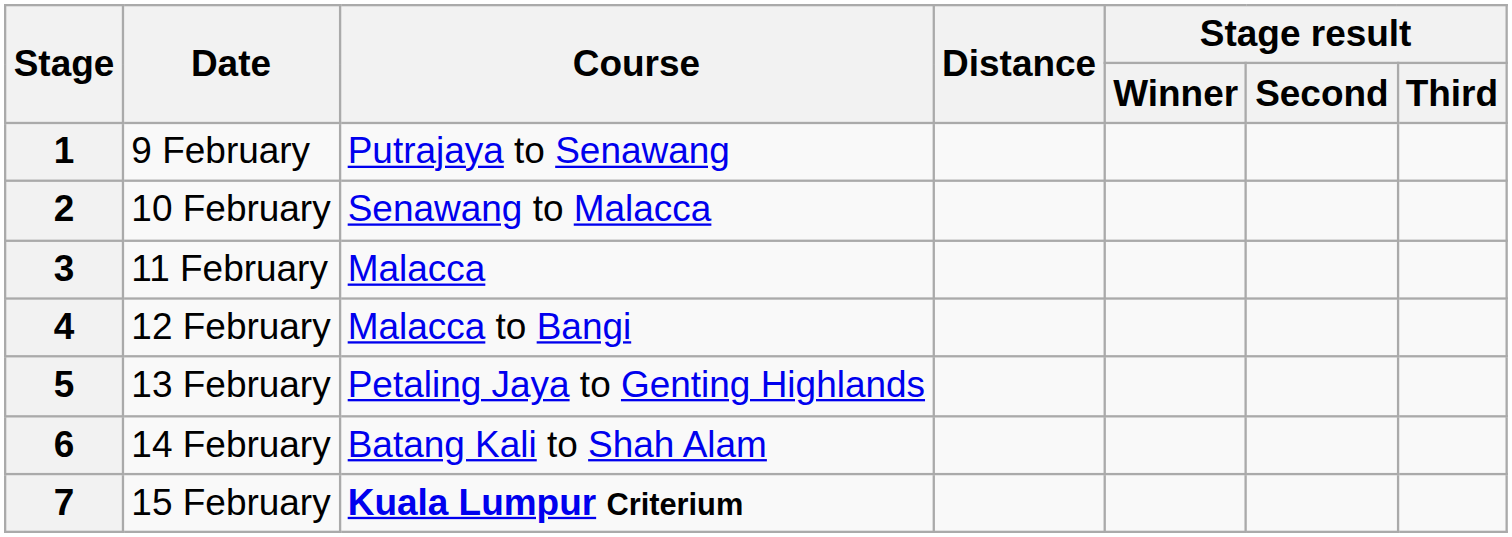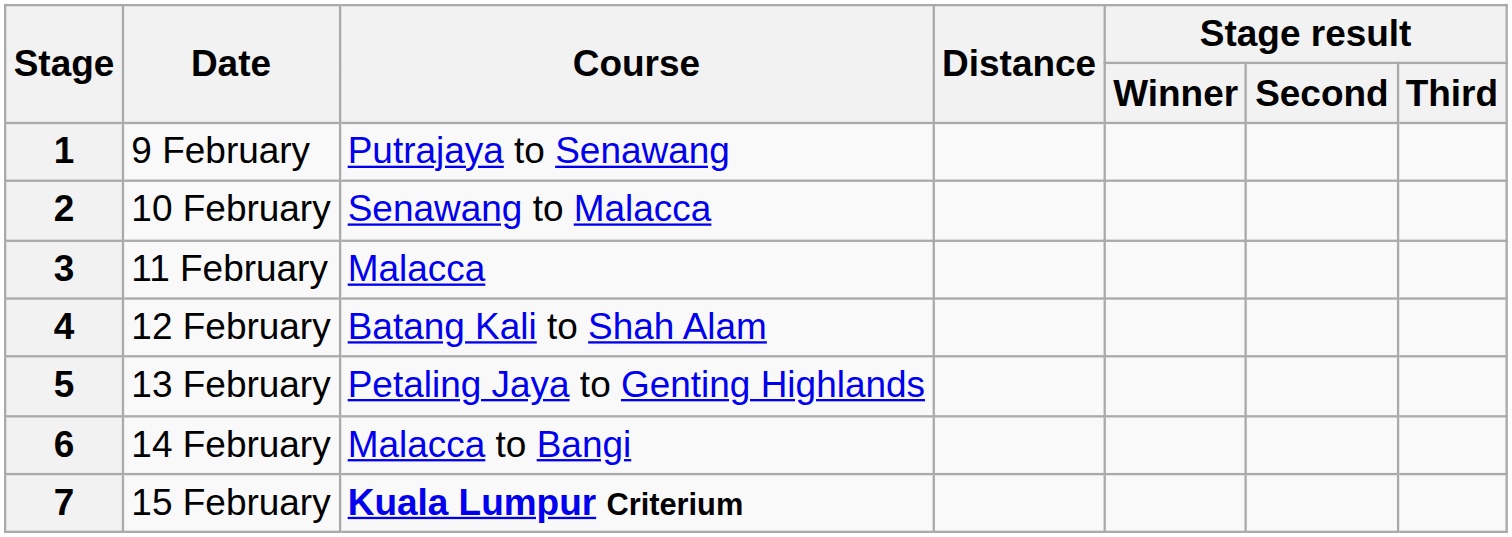 <table class=wikitable>
 <tr>
 <th rowspan=2>Stage</th>
 <th rowspan=2>Date</th>
 <th rowspan=2>Course</th>
 <th rowspan=2>Distance</th>
 <th colspan=3>Stage result</th>
 </tr>
 <tr>
 <th>Winner</th>
 <th>Second</th>
 <th>Third</th>
 </tr>
 <tr>
 <th>1</th>
 <td>9 February</td>
 <td><a href='#'>Putrajaya</a> to <a href='#'>Senawang</a></td>
 <td align=center></td>
 <td></td>
 <td></td>
 <td></td>
 </tr>
 <tr>
 <th>2</th>
 <td>10 February</td>
 <td><a href='#'>Senawang</a> to <a href='#'>Malacca</a></td>
 <td align=center></td>
 <td></td>
 <td></td>
 <td></td>
 </tr>
 <tr>
 <th>3</th>
 <td>11 February</td>
 <td><a href='#'>Malacca</a></td>
 <td align=center></td>
 <td></td>
 <td></td>
 <td></td>
 </tr>
 <tr>
 <th>4</th>
 <td>12 February</td>
-<td><a href='#'>Malacca</a> to <a href='#'>Bangi</a></td>
+<td><a href='#'>Batang Kali</a> to <a href='#'>Shah Alam</a></td>
 <td align=center></td>
 <td></td>
 <td></td>
 <td></td>
 </tr>
 <tr>
 <th>5</th>
 <td>13 February</td>
 <td><a href='#'>Petaling Jaya</a> to <a href='#'>Genting Highlands</a></td>
 <td align=center></td>
 <td></td>
 <td></td>
 <td></td>
 </tr>
 <tr>
 <th>6</th>
 <td>14 February</td>
-<td><a href='#'>Batang Kali</a> to <a href='#'>Shah Alam</a></td>
+<td><a href='#'>Malacca</a> to <a href='#'>Bangi</a></td>
 <td align=center></td>
 <td></td>
 <td></td>
 <td></td>
 </tr>
 <tr>
 <th>7</th>
 <td>15 February</td>
 <td><strong><a href='#'>Kuala Lumpur</a> <small>Criterium</small></strong></td>
 <td align=center></td>
 <td></td>
 <td></td>
 <td></td>
 </tr>
 </table>
